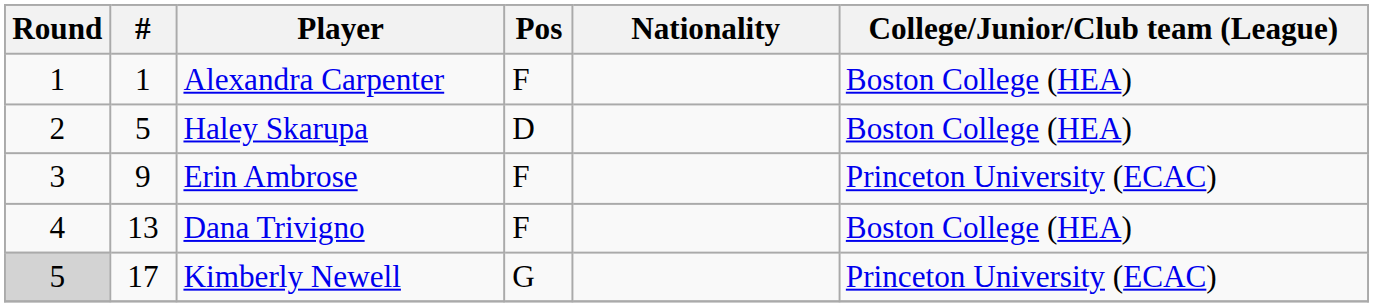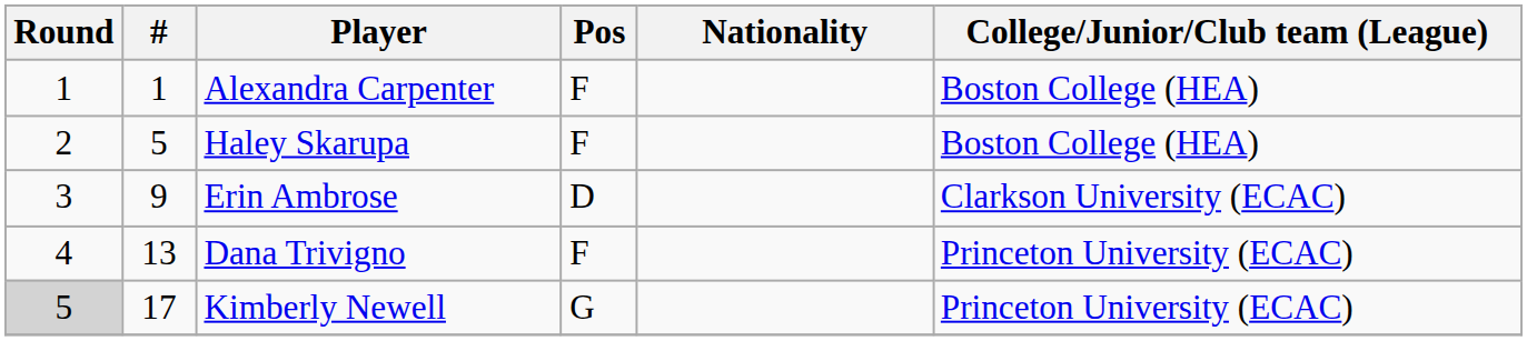 <table class="wikitable" width="700em">
 <tr>
 <th style="width:5%;">Round</th>
 <th style="width:5%;">#</th>
 <th style="width:25%;">Player</th>
 <th style="width:5%;">Pos</th>
 <th style="width:20%;">Nationality</th>
 <th style="width:40%;">College/Junior/Club team (League)</th>
 </tr>
 <tr>
 <td align=center>1</td>
 <td align=center>1</td>
 <td><a href='#'>Alexandra Carpenter</a></td>
 <td>F</td>
 <td></td>
 <td><a href='#'>Boston College</a> (<a href='#'>HEA</a>)</td>
 </tr>
 <tr>
 <td align=center>2</td>
 <td align=center>5</td>
 <td><a href='#'>Haley Skarupa</a></td>
-<td>D</td>
+<td>F</td>
 <td></td>
 <td><a href='#'>Boston College</a> (<a href='#'>HEA</a>)</td>
 </tr>
 <tr>
 <td align=center>3</td>
 <td align=center>9</td>
 <td><a href='#'>Erin Ambrose</a></td>
-<td>F</td>
+<td>D</td>
 <td></td>
-<td><a href='#'>Princeton University</a> (<a href='#'>ECAC</a>)</td>
+<td><a href='#'>Clarkson University</a> (<a href='#'>ECAC</a>)</td>
 </tr>
 <tr>
 <td align=center>4</td>
 <td align=center>13</td>
 <td><a href='#'>Dana Trivigno</a></td>
 <td>F</td>
 <td></td>
-<td><a href='#'>Boston College</a> (<a href='#'>HEA</a>)</td>
+<td><a href='#'>Princeton University</a> (<a href='#'>ECAC</a>)</td>
 </tr>
 <tr>
 <td align=center style="background: lightgrey;">5</td>
 <td align=center>17</td>
 <td><a href='#'>Kimberly Newell</a></td>
 <td>G</td>
 <td></td>
 <td><a href='#'>Princeton University</a> (<a href='#'>ECAC</a>)</td>
 </tr>
 <tr>
 </tr>
 </table>
